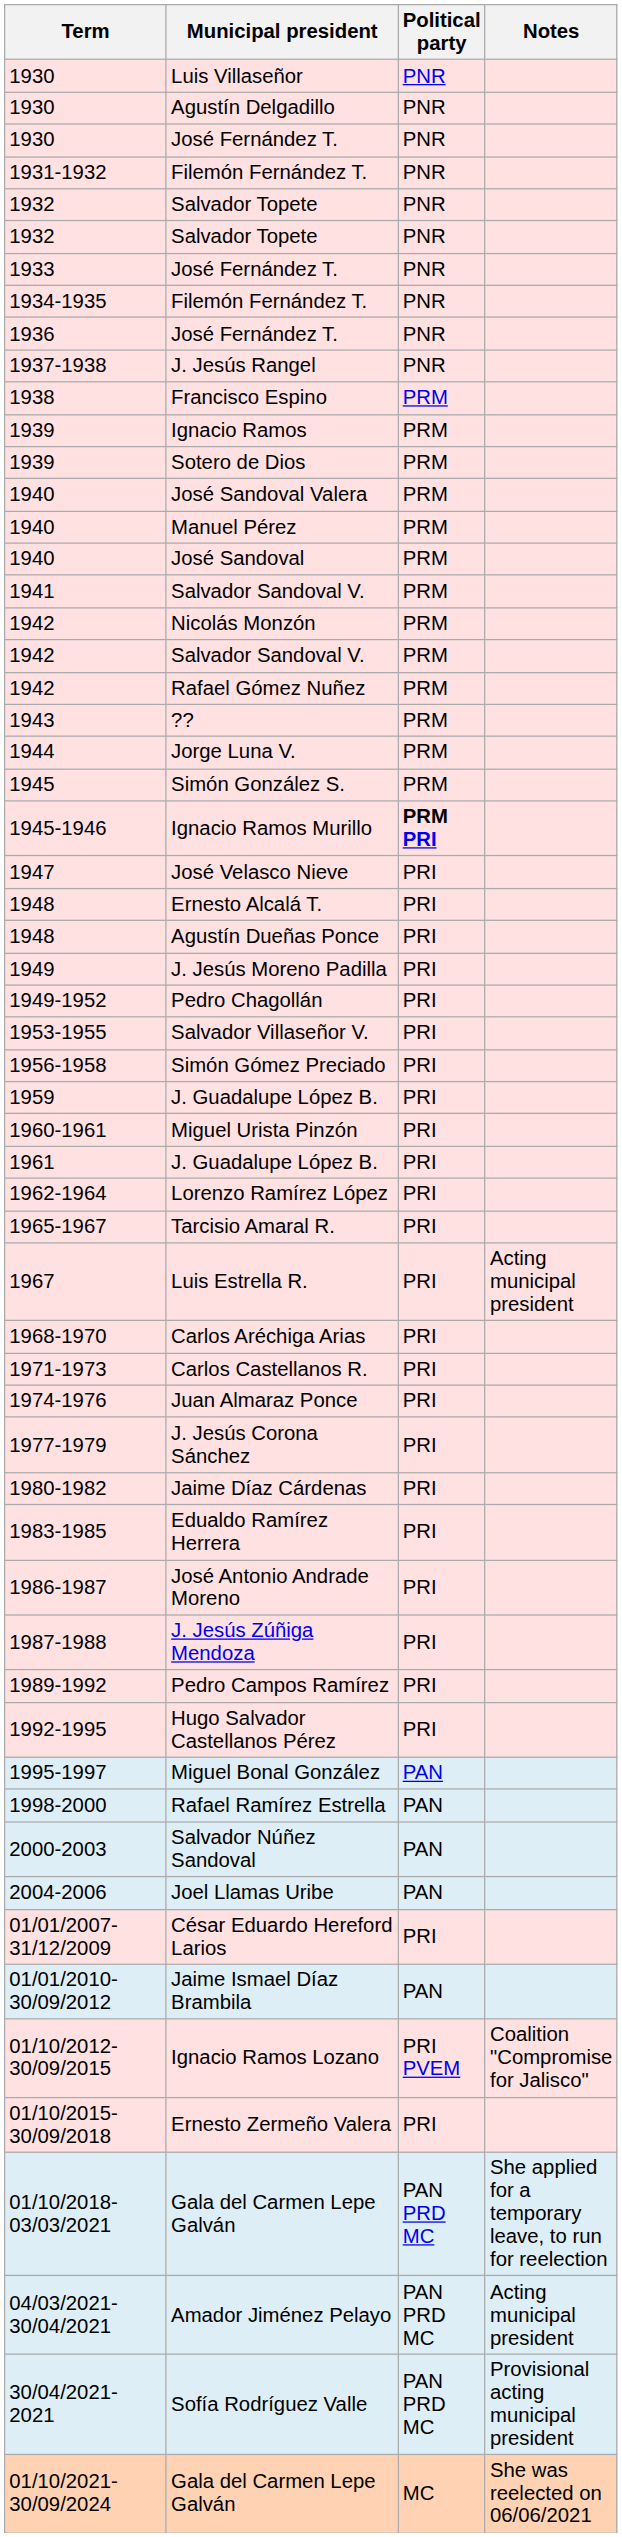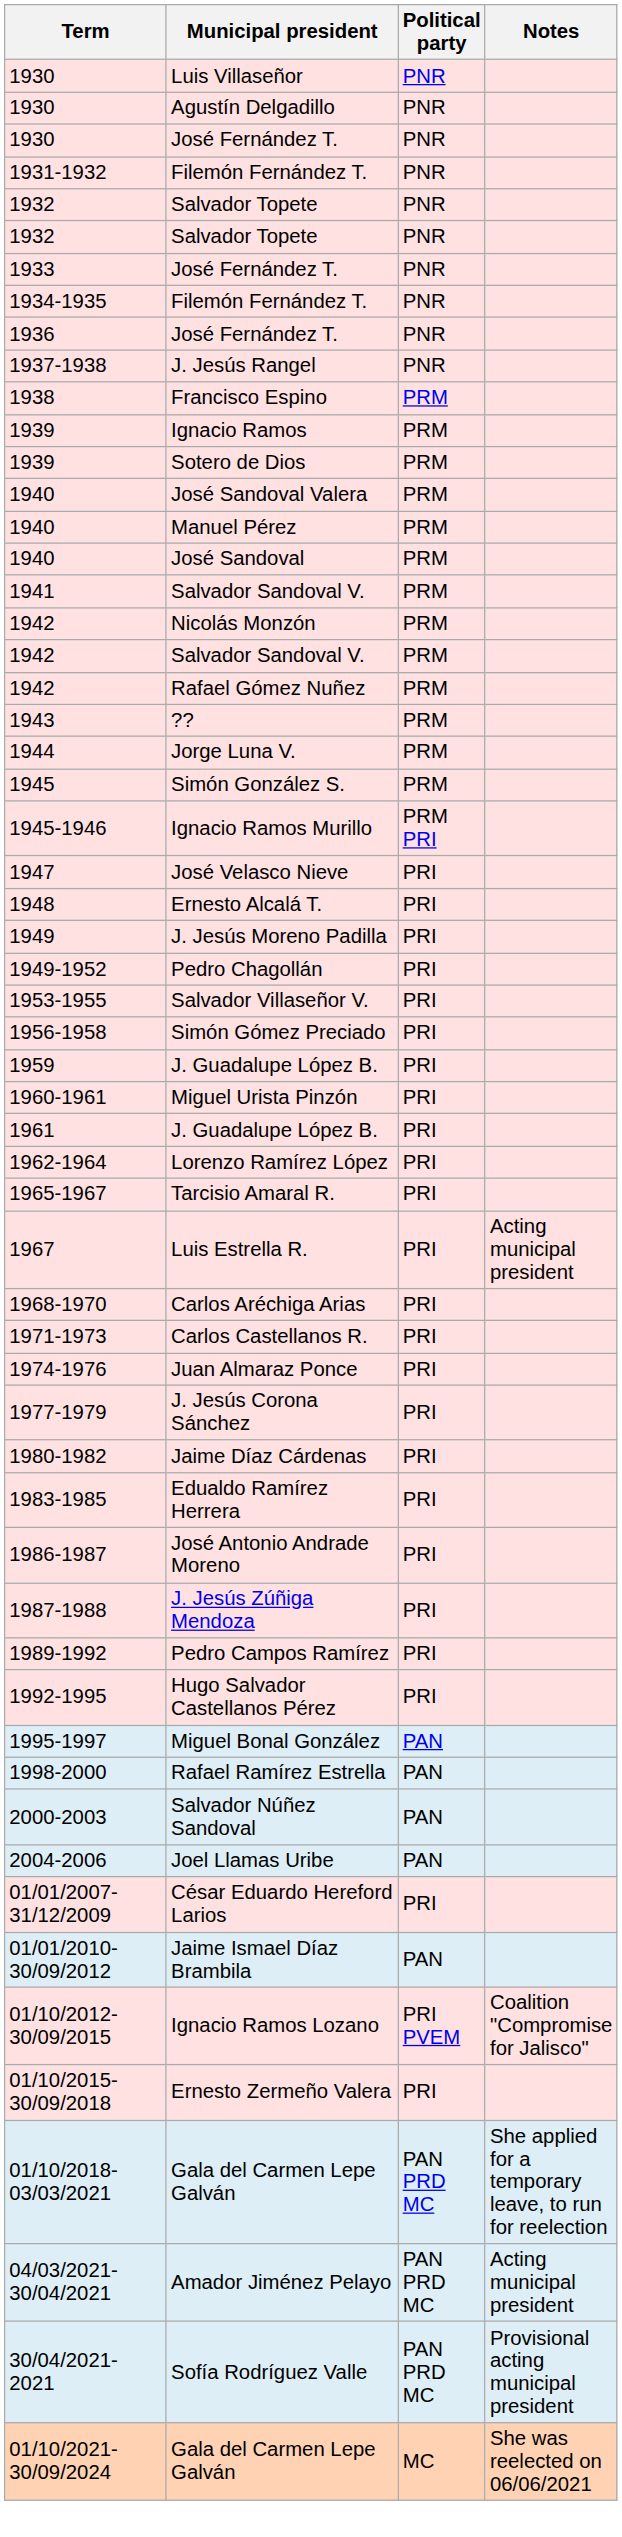 <table class=wikitable>
 <tr>
 <th width=120px>Term</th>
 <th width=175px>Municipal president</th>
 <th width=30px>Political party</th>
 <th width=80px>Notes</th>
 </tr>
 <tr style="background:#ffe1e1">
 <td>1930</td>
 <td>Luis Villaseñor</td>
 <td><a href='#'>PNR</a> </td>
 <td></td>
 </tr>
 <tr style="background:#ffe1e1">
 <td>1930</td>
 <td>Agustín Delgadillo</td>
 <td>PNR </td>
 <td></td>
 </tr>
 <tr style="background:#ffe1e1">
 <td>1930</td>
 <td>José Fernández T.</td>
 <td>PNR </td>
 <td></td>
 </tr>
 <tr style="background:#ffe1e1">
 <td>1931-1932</td>
 <td>Filemón Fernández T.</td>
 <td>PNR </td>
 <td></td>
 </tr>
 <tr style="background:#ffe1e1">
 <td>1932</td>
 <td>Salvador Topete</td>
 <td>PNR </td>
 <td></td>
 </tr>
 <tr style="background:#ffe1e1">
 <td>1932</td>
 <td>Salvador Topete</td>
 <td>PNR </td>
 <td></td>
 </tr>
 <tr style="background:#ffe1e1">
 <td>1933</td>
 <td>José Fernández T.</td>
 <td>PNR </td>
 <td></td>
 </tr>
 <tr style="background:#ffe1e1">
 <td>1934-1935</td>
 <td>Filemón Fernández T.</td>
 <td>PNR </td>
 <td></td>
 </tr>
 <tr style="background:#ffe1e1">
 <td>1936</td>
 <td>José Fernández T.</td>
 <td>PNR </td>
 <td></td>
 </tr>
 <tr style="background:#ffe1e1">
 <td>1937-1938</td>
 <td>J. Jesús Rangel</td>
 <td>PNR </td>
 <td></td>
 </tr>
 <tr style="background:#ffe1e1">
 <td>1938</td>
 <td>Francisco Espino</td>
 <td><a href='#'>PRM</a> </td>
 <td></td>
 </tr>
 <tr style="background:#ffe1e1">
 <td>1939</td>
 <td>Ignacio Ramos</td>
 <td>PRM </td>
 <td></td>
 </tr>
 <tr style="background:#ffe1e1">
 <td>1939</td>
 <td>Sotero de Dios</td>
 <td>PRM </td>
 <td></td>
 </tr>
 <tr style="background:#ffe1e1">
 <td>1940</td>
 <td>José Sandoval Valera</td>
 <td>PRM </td>
 <td></td>
 </tr>
 <tr style="background:#ffe1e1">
 <td>1940</td>
 <td>Manuel Pérez</td>
 <td>PRM </td>
 <td></td>
 </tr>
 <tr style="background:#ffe1e1">
 <td>1940</td>
 <td>José Sandoval</td>
 <td>PRM </td>
 <td></td>
 </tr>
 <tr style="background:#ffe1e1">
 <td>1941</td>
 <td>Salvador Sandoval V.</td>
 <td>PRM </td>
 <td></td>
 </tr>
 <tr style="background:#ffe1e1">
 <td>1942</td>
 <td>Nicolás Monzón</td>
 <td>PRM </td>
 <td></td>
 </tr>
 <tr style="background:#ffe1e1">
 <td>1942</td>
 <td>Salvador Sandoval V.</td>
 <td>PRM </td>
 <td></td>
 </tr>
 <tr style="background:#ffe1e1">
 <td>1942</td>
 <td>Rafael Gómez Nuñez</td>
 <td>PRM </td>
 <td></td>
 </tr>
 <tr style="background:#ffe1e1">
 <td>1943</td>
 <td>??</td>
 <td>PRM </td>
 <td></td>
 </tr>
 <tr style="background:#ffe1e1">
 <td>1944</td>
 <td>Jorge Luna V.</td>
 <td>PRM </td>
 <td></td>
 </tr>
 <tr style="background:#ffe1e1">
 <td>1945</td>
 <td>Simón González S.</td>
 <td>PRM </td>
 <td></td>
 </tr>
 <tr style="background:#ffe1e1">
 <td>1945-1946</td>
 <td>Ignacio Ramos Murillo</td>
-<td><strong>PRM <br> <a href='#'>PRI</a> </strong></td>
+<td>PRM <br> <a href='#'>PRI</a> </td>
 <td></td>
 </tr>
 <tr style="background:#ffe1e1">
 <td>1947</td>
 <td>José Velasco Nieve</td>
 <td>PRI </td>
 <td></td>
 </tr>
 <tr style="background:#ffe1e1">
 <td>1948</td>
 <td>Ernesto Alcalá T.</td>
-<td>PRI </td>
-<td></td>
-</tr>
-<tr style="background:#ffe1e1">
-<td>1948</td>
-<td>Agustín Dueñas Ponce</td>
 <td>PRI </td>
 <td></td>
 </tr>
 <tr style="background:#ffe1e1">
 <td>1949</td>
 <td>J. Jesús Moreno Padilla</td>
 <td>PRI </td>
 <td></td>
 </tr>
 <tr style="background:#ffe1e1">
 <td>1949-1952</td>
 <td>Pedro Chagollán</td>
 <td>PRI </td>
 <td></td>
 </tr>
 <tr style="background:#ffe1e1">
 <td>1953-1955</td>
 <td>Salvador Villaseñor V.</td>
 <td>PRI </td>
 <td></td>
 </tr>
 <tr style="background:#ffe1e1">
 <td>1956-1958</td>
 <td>Simón Gómez Preciado</td>
 <td>PRI </td>
 <td></td>
 </tr>
 <tr style="background:#ffe1e1">
 <td>1959</td>
 <td>J. Guadalupe López B.</td>
 <td>PRI </td>
 <td></td>
 </tr>
 <tr style="background:#ffe1e1">
 <td>1960-1961</td>
 <td>Miguel Urista Pinzón</td>
 <td>PRI </td>
 <td></td>
 </tr>
 <tr style="background:#ffe1e1">
 <td>1961</td>
 <td>J. Guadalupe López B.</td>
 <td>PRI </td>
 <td></td>
 </tr>
 <tr style="background:#ffe1e1">
 <td>1962-1964</td>
 <td>Lorenzo Ramírez López</td>
 <td>PRI </td>
 <td></td>
 </tr>
 <tr style="background:#ffe1e1">
 <td>1965-1967</td>
 <td>Tarcisio Amaral R.</td>
 <td>PRI </td>
 <td></td>
 </tr>
 <tr style="background:#ffe1e1">
 <td>1967</td>
 <td>Luis Estrella R.</td>
 <td>PRI </td>
 <td>Acting municipal president</td>
 </tr>
 <tr style="background:#ffe1e1">
 <td>1968-1970</td>
 <td>Carlos Aréchiga Arias</td>
 <td>PRI </td>
 <td></td>
 </tr>
 <tr style="background:#ffe1e1">
 <td>1971-1973</td>
 <td>Carlos Castellanos R.</td>
 <td>PRI </td>
 <td></td>
 </tr>
 <tr style="background:#ffe1e1">
 <td>1974-1976</td>
 <td>Juan Almaraz Ponce</td>
 <td>PRI </td>
 <td></td>
 </tr>
 <tr style="background:#ffe1e1">
 <td>1977-1979</td>
 <td>J. Jesús Corona Sánchez</td>
 <td>PRI </td>
 <td></td>
 </tr>
 <tr style="background:#ffe1e1">
 <td>1980-1982</td>
 <td>Jaime Díaz Cárdenas</td>
 <td>PRI </td>
 <td></td>
 </tr>
 <tr style="background:#ffe1e1">
 <td>1983-1985</td>
 <td>Edualdo Ramírez Herrera</td>
 <td>PRI </td>
 <td></td>
 </tr>
 <tr style="background:#ffe1e1">
 <td>1986-1987</td>
 <td>José Antonio Andrade Moreno</td>
 <td>PRI </td>
 <td></td>
 </tr>
 <tr style="background:#ffe1e1">
 <td>1987-1988</td>
 <td><a href='#'>J. Jesús Zúñiga Mendoza</a></td>
 <td>PRI </td>
 <td></td>
 </tr>
 <tr style="background:#ffe1e1">
 <td>1989-1992</td>
 <td>Pedro Campos Ramírez</td>
 <td>PRI </td>
 <td></td>
 </tr>
 <tr style="background:#ffe1e1">
 <td>1992-1995</td>
 <td>Hugo Salvador Castellanos Pérez</td>
 <td>PRI </td>
 <td></td>
 </tr>
 <tr style="background:#ddeef6">
 <td>1995-1997</td>
 <td>Miguel Bonal González</td>
 <td><a href='#'>PAN</a> </td>
 <td></td>
 </tr>
 <tr style="background:#ddeef6">
 <td>1998-2000</td>
 <td>Rafael Ramírez Estrella</td>
 <td>PAN </td>
 <td></td>
 </tr>
 <tr style="background:#ddeef6">
 <td>2000-2003</td>
 <td>Salvador Núñez Sandoval</td>
 <td>PAN </td>
 <td></td>
 </tr>
 <tr style="background:#ddeef6">
 <td>2004-2006</td>
 <td>Joel Llamas Uribe</td>
 <td>PAN </td>
 <td></td>
 </tr>
 <tr style="background:#ffe1e1">
 <td>01/01/2007-31/12/2009</td>
 <td>César Eduardo Hereford Larios</td>
 <td>PRI </td>
 <td></td>
 </tr>
 <tr style="background:#ddeef6">
 <td>01/01/2010-30/09/2012</td>
 <td>Jaime Ismael Díaz Brambila</td>
 <td>PAN </td>
 <td></td>
 </tr>
 <tr style="background:#ffe1e1">
 <td>01/10/2012-30/09/2015</td>
 <td>Ignacio Ramos Lozano</td>
 <td>PRI <br> <a href='#'>PVEM</a> </td>
 <td>Coalition "Compromise for Jalisco"</td>
 </tr>
 <tr style="background:#ffe1e1">
 <td>01/10/2015-30/09/2018</td>
 <td>Ernesto Zermeño Valera</td>
 <td>PRI </td>
 <td></td>
 </tr>
 <tr style="background:#ddeef6">
 <td>01/10/2018-03/03/2021</td>
 <td>Gala del Carmen Lepe Galván</td>
 <td>PAN <br> <a href='#'>PRD</a> <br> <a href='#'>MC</a> </td>
 <td>She applied for a temporary leave, to run for reelection</td>
 </tr>
 <tr style="background:#ddeef6">
 <td>04/03/2021-30/04/2021</td>
 <td>Amador Jiménez Pelayo</td>
 <td>PAN <br> PRD <br> MC </td>
 <td>Acting municipal president</td>
 </tr>
 <tr style="background:#ddeef6">
 <td>30/04/2021-2021</td>
 <td>Sofía Rodríguez Valle</td>
 <td>PAN <br> PRD <br> MC </td>
 <td>Provisional acting municipal president</td>
 </tr>
 <tr style="background:#ffd2b3">
 <td>01/10/2021-30/09/2024 </td>
 <td>Gala del Carmen Lepe Galván</td>
 <td>MC </td>
 <td>She was reelected on 06/06/2021</td>
 </tr>
 </table>
